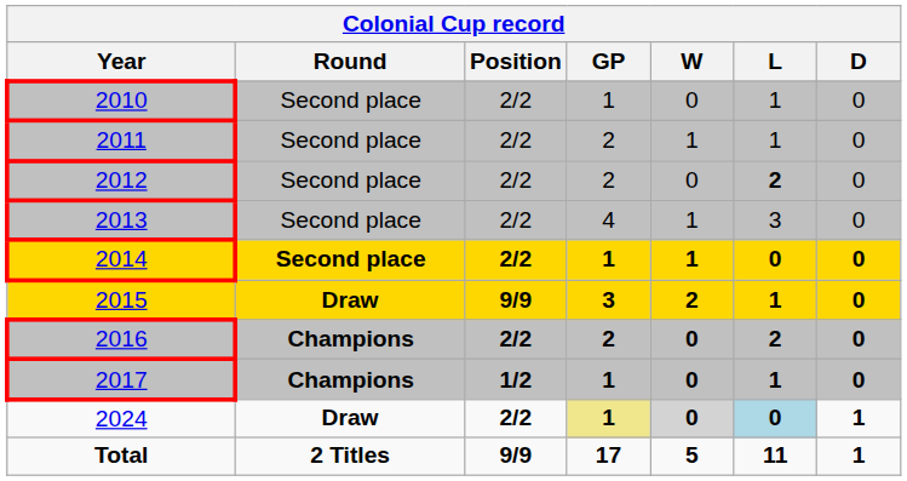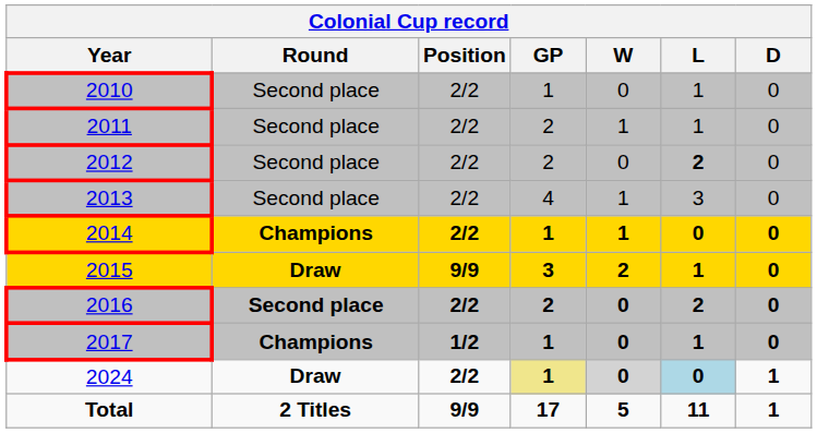 <table class="wikitable" style="text-align: center;">
 <tr>
 <th colspan=9><a href='#'>Colonial Cup record</a></th>
 </tr>
 <tr>
 <th width=150>Year</th>
 <th width=150>Round</th>
 <th width=50>Position</th>
 <th width=50>GP</th>
 <th width=50>W</th>
 <th width=50>L</th>
 <th width=50>D</th>
 </tr>
 <tr bgcolor=silver>
 <td style="border: 3px solid red"> <a href='#'>2010</a></td>
 <td>Second place</td>
 <td>2/2</td>
 <td>1</td>
 <td>0</td>
 <td>1</td>
 <td>0</td>
 </tr>
 <tr bgcolor=silver>
 <td style="border: 3px solid red">  <a href='#'>2011</a></td>
 <td>Second place</td>
 <td>2/2</td>
 <td>2</td>
 <td>1</td>
 <td>1</td>
 <td>0</td>
 </tr>
 <tr bgcolor=silver>
 <td style="border: 3px solid red">  <a href='#'>2012</a></td>
 <td>Second place</td>
 <td>2/2</td>
 <td>2</td>
 <td>0</td>
 <td><strong>2</strong></td>
 <td>0</td>
 </tr>
 <tr bgcolor=silver>
 <td style="border: 3px solid red">  <a href='#'>2013</a></td>
 <td>Second place</td>
 <td>2/2</td>
 <td>4</td>
 <td>1</td>
 <td>3</td>
 <td>0</td>
 </tr>
 <tr bgcolor="gold">
 <td style="border: 3px solid red"> <a href='#'>2014</a></td>
-<td><strong>Second place</strong></td>
+<td><strong>Champions</strong></td>
 <td><strong>2/2</strong></td>
 <td><strong>1</strong></td>
 <td><strong>1</strong></td>
 <td><strong>0</strong></td>
 <td><strong>0</strong></td>
 </tr>
 <tr bgcolor="gold">
 <td> <a href='#'>2015</a></td>
 <td><strong>Draw</strong></td>
 <td><strong>9/9</strong></td>
 <td><strong>3</strong></td>
 <td><strong>2</strong></td>
 <td><strong>1</strong></td>
 <td><strong>0</strong></td>
 </tr>
 <tr bgcolor="silver">
 <td style="border: 3px solid red">  <a href='#'>2016</a></td>
-<td><strong>Champions</strong></td>
+<td><strong>Second place</strong></td>
 <td><strong>2/2</strong></td>
 <td><strong>2</strong></td>
 <td><strong>0</strong></td>
 <td><strong>2</strong></td>
 <td><strong>0</strong></td>
 </tr>
 <tr bgcolor="silver">
 <td style="border: 3px solid red"> <a href='#'>2017</a></td>
 <td><strong>Champions</strong></td>
 <td><strong>1/2</strong></td>
 <td><strong>1</strong></td>
 <td><strong>0</strong></td>
 <td><strong>1</strong></td>
 <td><strong>0</strong></td>
 </tr>
 <tr>
 <td> <a href='#'>2024</a></td>
 <td><strong>Draw</strong></td>
 <td><strong>2/2</strong></td>
 <td style="background: khaki;"><strong>1</strong></td>
 <td style="background: lightgrey;"><strong>0</strong></td>
 <td style="background: lightblue;"><strong>0</strong></td>
 <td><strong>1</strong></td>
 </tr>
 <tr>
 <td><strong>Total</strong></td>
 <td><strong>2 Titles</strong></td>
 <td><strong>9/9</strong></td>
 <td><strong>17</strong></td>
 <td><strong>5</strong></td>
 <td><strong>11</strong></td>
 <td><strong>1</strong></td>
 </tr>
 </table>
